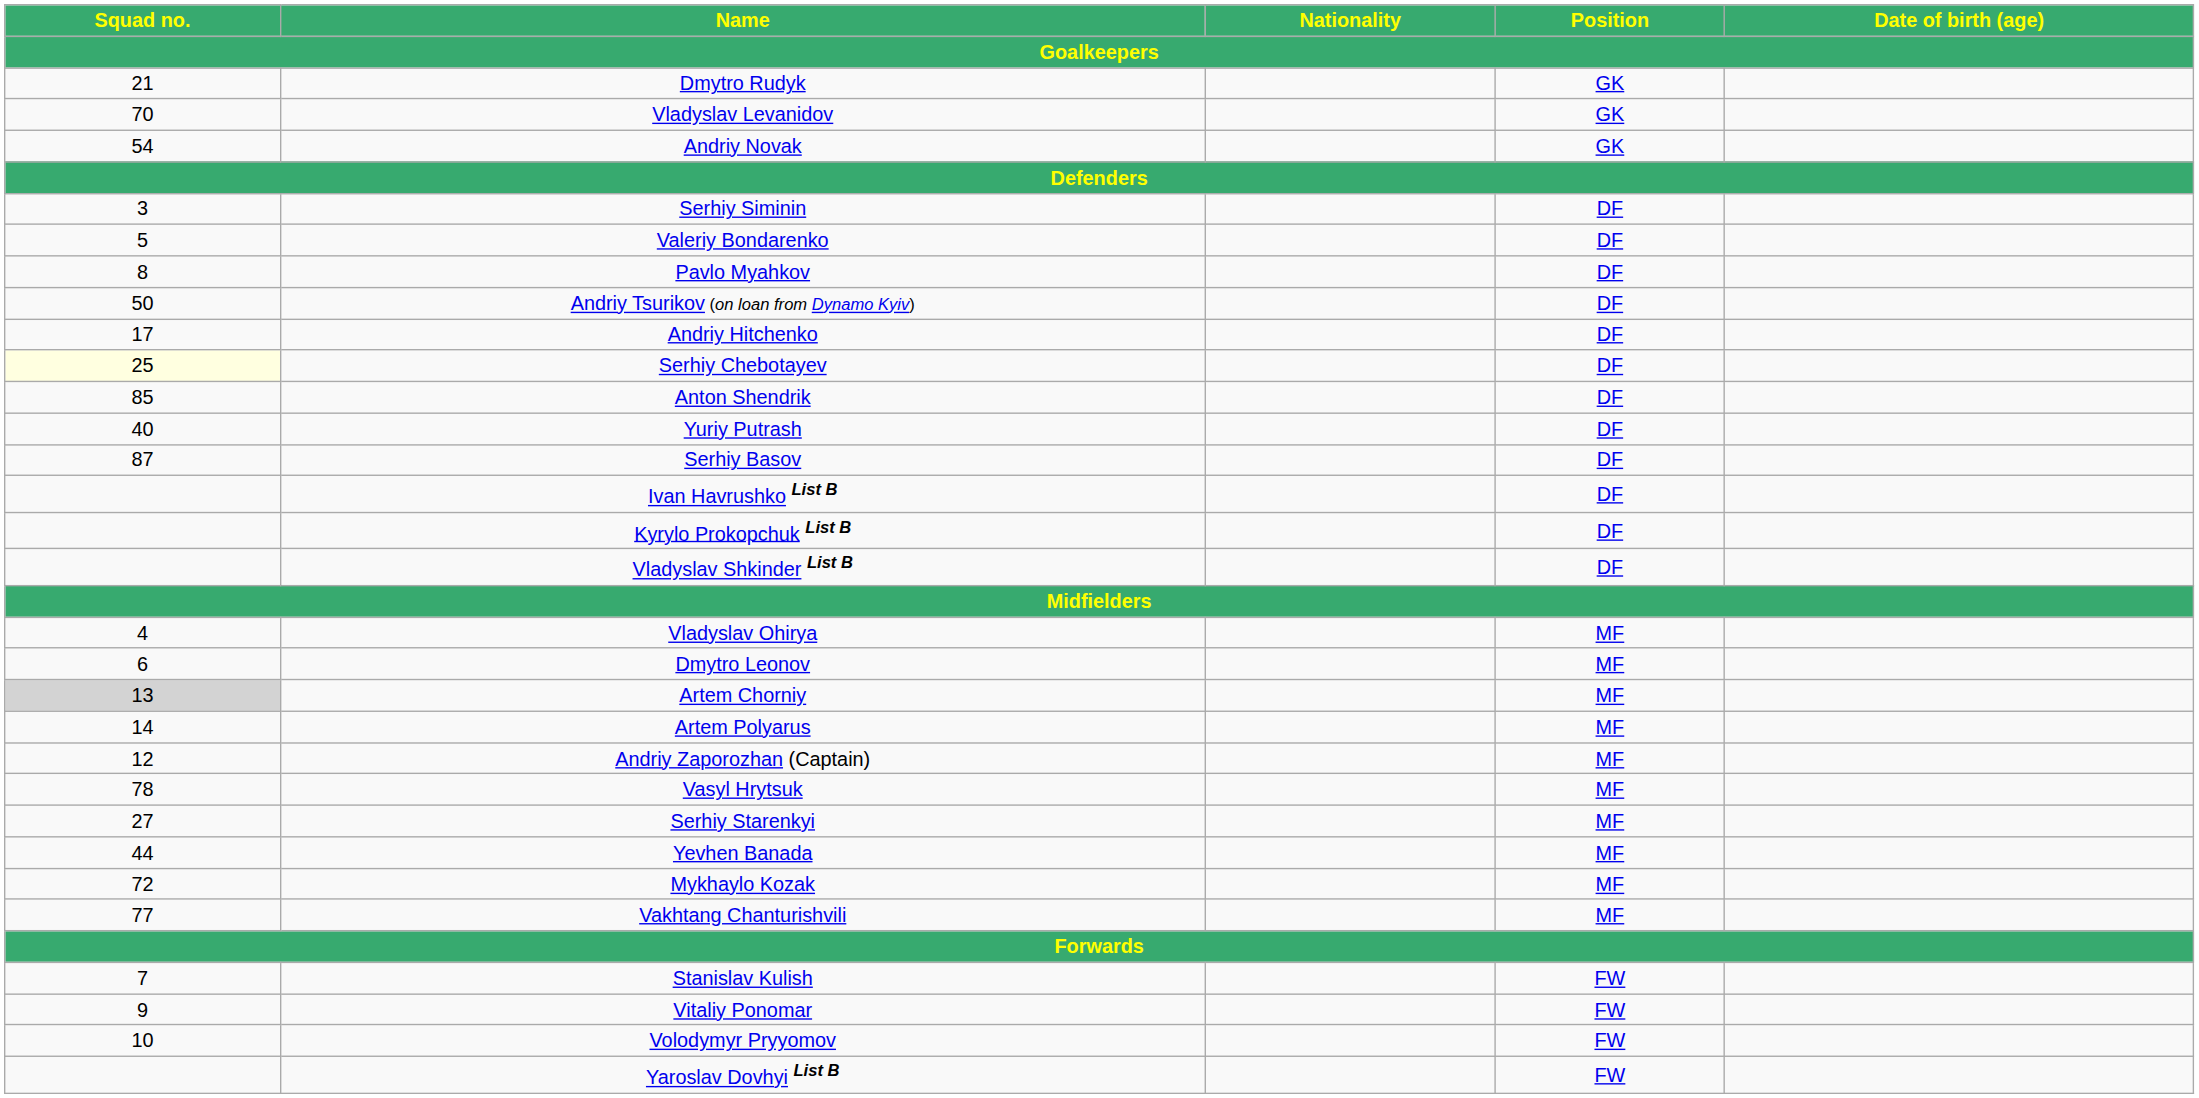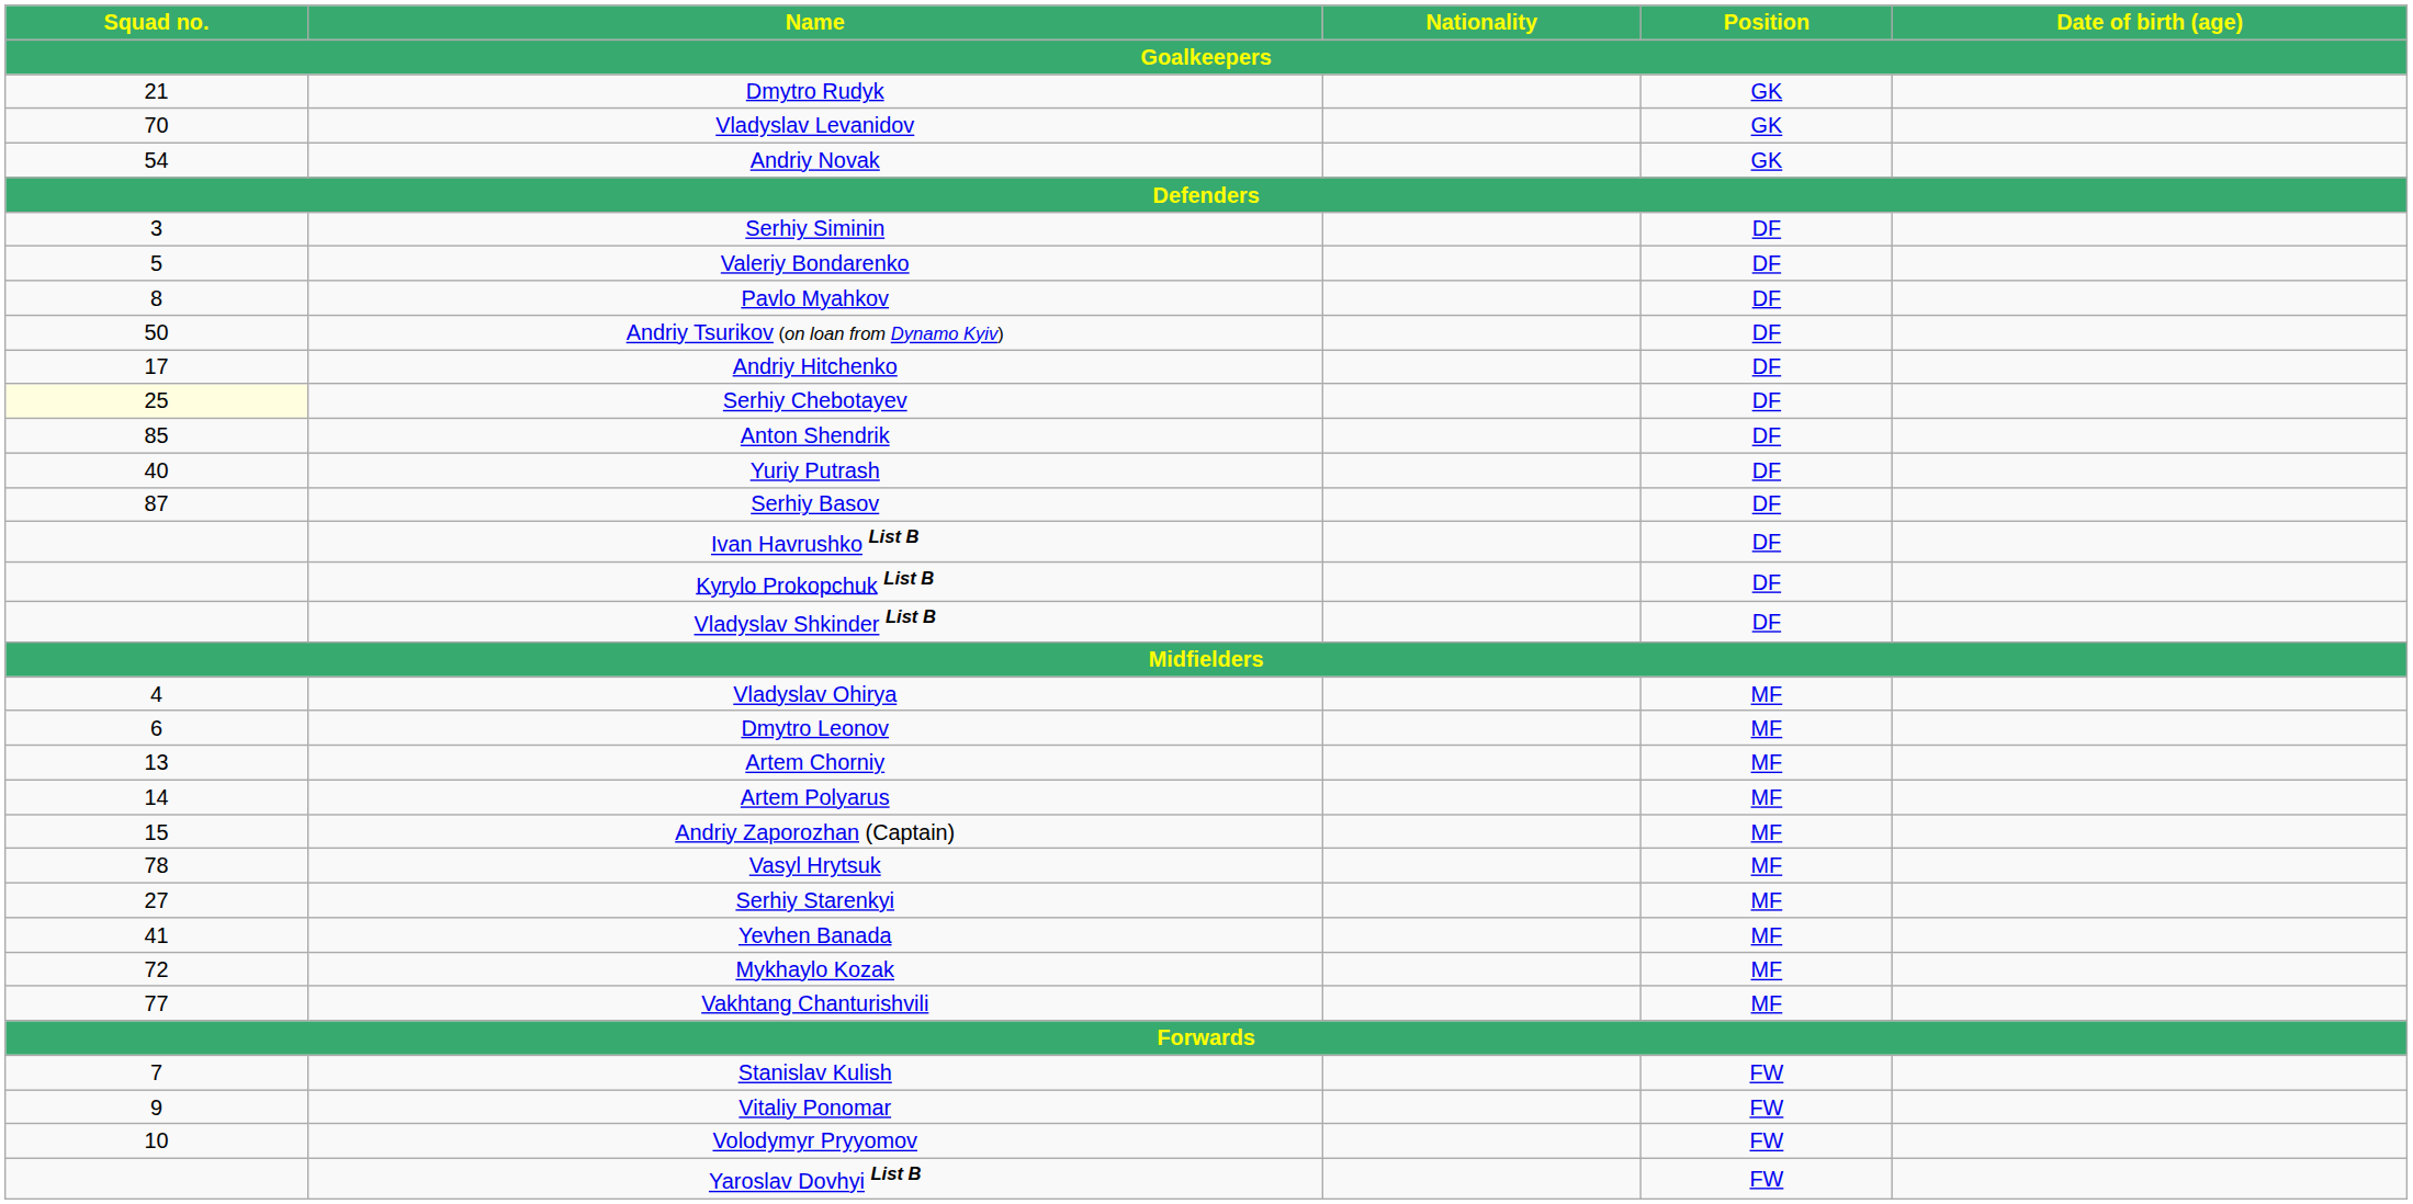 <table class="wikitable" style="text-align:center; font-size:90%; width:80%">
 <tr>
 <th style="background:#37AA6F; color:yellow; text-align:center">Squad no.</th>
 <th style="background:#37AA6F; color:yellow; text-align:center">Name</th>
 <th style="background:#37AA6F; color:yellow; text-align:center">Nationality</th>
 <th style="background:#37AA6F; color:yellow; text-align:center">Position</th>
 <th style="background:#37AA6F; color:yellow; text-align:center">Date of birth (age)</th>
 </tr>
 <tr>
 <th colspan="6" style="background:#37AA6F; color:yellow; text-align:center">Goalkeepers</th>
 </tr>
 <tr>
 <td>21</td>
 <td><a href='#'>Dmytro Rudyk</a></td>
 <td></td>
 <td><a href='#'>GK</a></td>
 <td></td>
 </tr>
 <tr>
 <td>70</td>
 <td><a href='#'>Vladyslav Levanidov</a></td>
 <td></td>
 <td><a href='#'>GK</a></td>
 <td></td>
 </tr>
 <tr>
 <td>54</td>
 <td><a href='#'>Andriy Novak</a></td>
 <td></td>
 <td><a href='#'>GK</a></td>
 <td></td>
 </tr>
 <tr>
 <th colspan="6" style="background:#37AA6F; color:yellow; text-align:center">Defenders</th>
 </tr>
 <tr>
 <td>3</td>
 <td><a href='#'>Serhiy Siminin</a></td>
 <td></td>
 <td><a href='#'>DF</a></td>
 <td></td>
 </tr>
 <tr>
 <td>5</td>
 <td><a href='#'>Valeriy Bondarenko</a></td>
 <td></td>
 <td><a href='#'>DF</a></td>
 <td></td>
 </tr>
 <tr>
 <td>8</td>
 <td><a href='#'>Pavlo Myahkov</a></td>
 <td></td>
 <td><a href='#'>DF</a></td>
 <td></td>
 </tr>
 <tr>
 <td>50</td>
 <td><a href='#'>Andriy Tsurikov</a><small> (<em>on loan from <a href='#'>Dynamo Kyiv</a></em>)</small></td>
 <td></td>
 <td><a href='#'>DF</a></td>
 <td></td>
 </tr>
 <tr>
 <td>17</td>
 <td><a href='#'>Andriy Hitchenko</a></td>
 <td></td>
 <td><a href='#'>DF</a></td>
 <td></td>
 </tr>
 <tr>
 <td style="background: lightyellow;">25</td>
 <td><a href='#'>Serhiy Chebotayev</a></td>
 <td></td>
 <td><a href='#'>DF</a></td>
 <td></td>
 </tr>
 <tr>
 <td>85</td>
 <td><a href='#'>Anton Shendrik</a></td>
 <td></td>
 <td><a href='#'>DF</a></td>
 <td></td>
 </tr>
 <tr>
 <td>40</td>
 <td><a href='#'>Yuriy Putrash</a></td>
 <td></td>
 <td><a href='#'>DF</a></td>
 <td></td>
 </tr>
 <tr>
 <td>87</td>
 <td><a href='#'>Serhiy Basov</a></td>
 <td></td>
 <td><a href='#'>DF</a></td>
 <td></td>
 </tr>
 <tr>
 <td></td>
 <td><a href='#'>Ivan Havrushko</a> <sup><strong><em>List B</em></strong></sup></td>
 <td></td>
 <td><a href='#'>DF</a></td>
 <td></td>
 </tr>
 <tr>
 <td></td>
 <td><a href='#'>Kyrylo Prokopchuk</a> <sup><strong><em>List B</em></strong></sup></td>
 <td></td>
 <td><a href='#'>DF</a></td>
 <td></td>
 </tr>
 <tr>
 <td></td>
 <td><a href='#'>Vladyslav Shkinder</a> <sup><strong><em>List B</em></strong></sup></td>
 <td></td>
 <td><a href='#'>DF</a></td>
 <td></td>
 </tr>
 <tr>
 <th colspan="6" style="background:#37AA6F; color:yellow; text-align:center">Midfielders</th>
 </tr>
 <tr>
 <td>4</td>
 <td><a href='#'>Vladyslav Ohirya</a></td>
 <td></td>
 <td><a href='#'>MF</a></td>
 <td></td>
 </tr>
 <tr>
 <td>6</td>
 <td><a href='#'>Dmytro Leonov</a></td>
 <td></td>
 <td><a href='#'>MF</a></td>
 <td></td>
 </tr>
 <tr>
-<td style="background: lightgrey;">13</td>
+<td>13</td>
 <td><a href='#'>Artem Chorniy</a></td>
 <td></td>
 <td><a href='#'>MF</a></td>
 <td></td>
 </tr>
 <tr>
 <td>14</td>
 <td><a href='#'>Artem Polyarus</a></td>
 <td></td>
 <td><a href='#'>MF</a></td>
 <td></td>
 </tr>
 <tr>
-<td>12</td>
+<td>15</td>
 <td><a href='#'>Andriy Zaporozhan</a> (Captain)</td>
 <td></td>
 <td><a href='#'>MF</a></td>
 <td></td>
 </tr>
 <tr>
 <td>78</td>
 <td><a href='#'>Vasyl Hrytsuk</a></td>
 <td></td>
 <td><a href='#'>MF</a></td>
 <td></td>
 </tr>
 <tr>
 <td>27</td>
 <td><a href='#'>Serhiy Starenkyi</a></td>
 <td></td>
 <td><a href='#'>MF</a></td>
 <td></td>
 </tr>
 <tr>
-<td>44</td>
+<td>41</td>
 <td><a href='#'>Yevhen Banada</a></td>
 <td></td>
 <td><a href='#'>MF</a></td>
 <td></td>
 </tr>
 <tr>
 <td>72</td>
 <td><a href='#'>Mykhaylo Kozak</a></td>
 <td></td>
 <td><a href='#'>MF</a></td>
 <td></td>
 </tr>
 <tr>
 <td>77</td>
 <td><a href='#'>Vakhtang Chanturishvili</a></td>
 <td></td>
 <td><a href='#'>MF</a></td>
 <td></td>
 </tr>
 <tr>
 <th colspan="7" style="background:#37AA6F; color:yellow; text-align:center">Forwards</th>
 </tr>
 <tr>
 <td>7</td>
 <td><a href='#'>Stanislav Kulish</a></td>
 <td></td>
 <td><a href='#'>FW</a></td>
 <td></td>
 </tr>
 <tr>
 <td>9</td>
 <td><a href='#'>Vitaliy Ponomar</a></td>
 <td></td>
 <td><a href='#'>FW</a></td>
 <td></td>
 </tr>
 <tr>
 <td>10</td>
 <td><a href='#'>Volodymyr Pryyomov</a></td>
 <td></td>
 <td><a href='#'>FW</a></td>
 <td></td>
 </tr>
 <tr>
 <td></td>
 <td><a href='#'>Yaroslav Dovhyi</a> <sup><strong><em>List B</em></strong></sup></td>
 <td></td>
 <td><a href='#'>FW</a></td>
 <td></td>
 </tr>
 <tr>
 </tr>
 </table>
